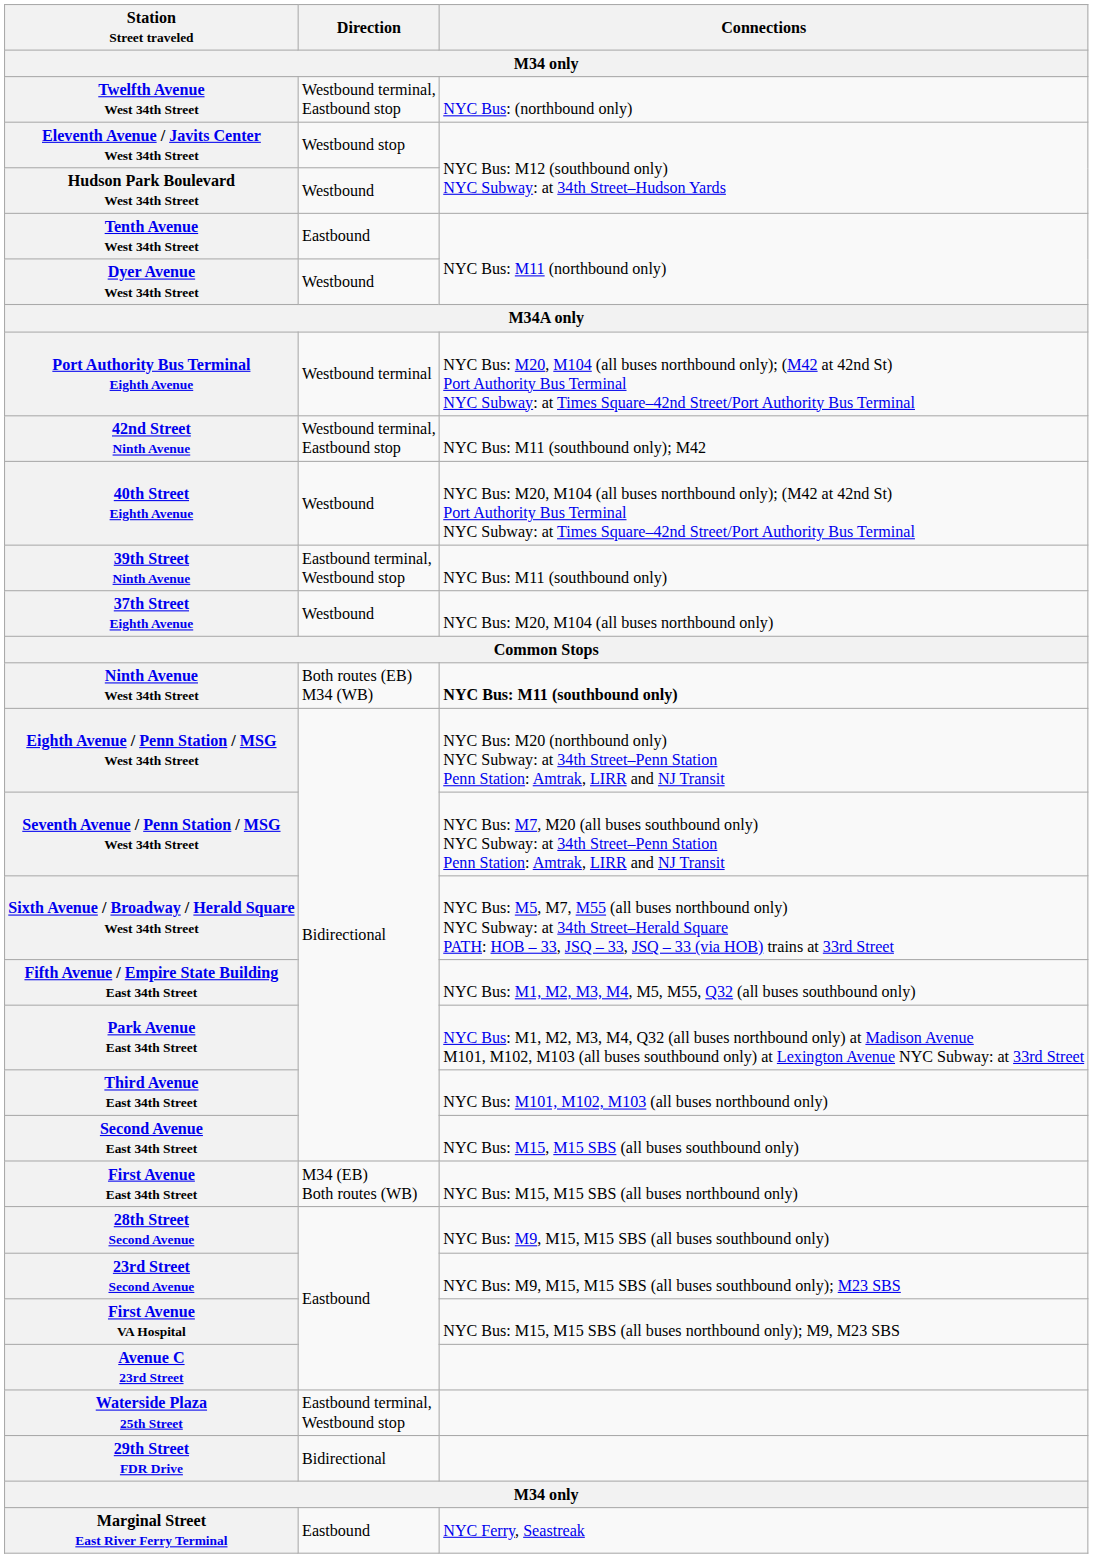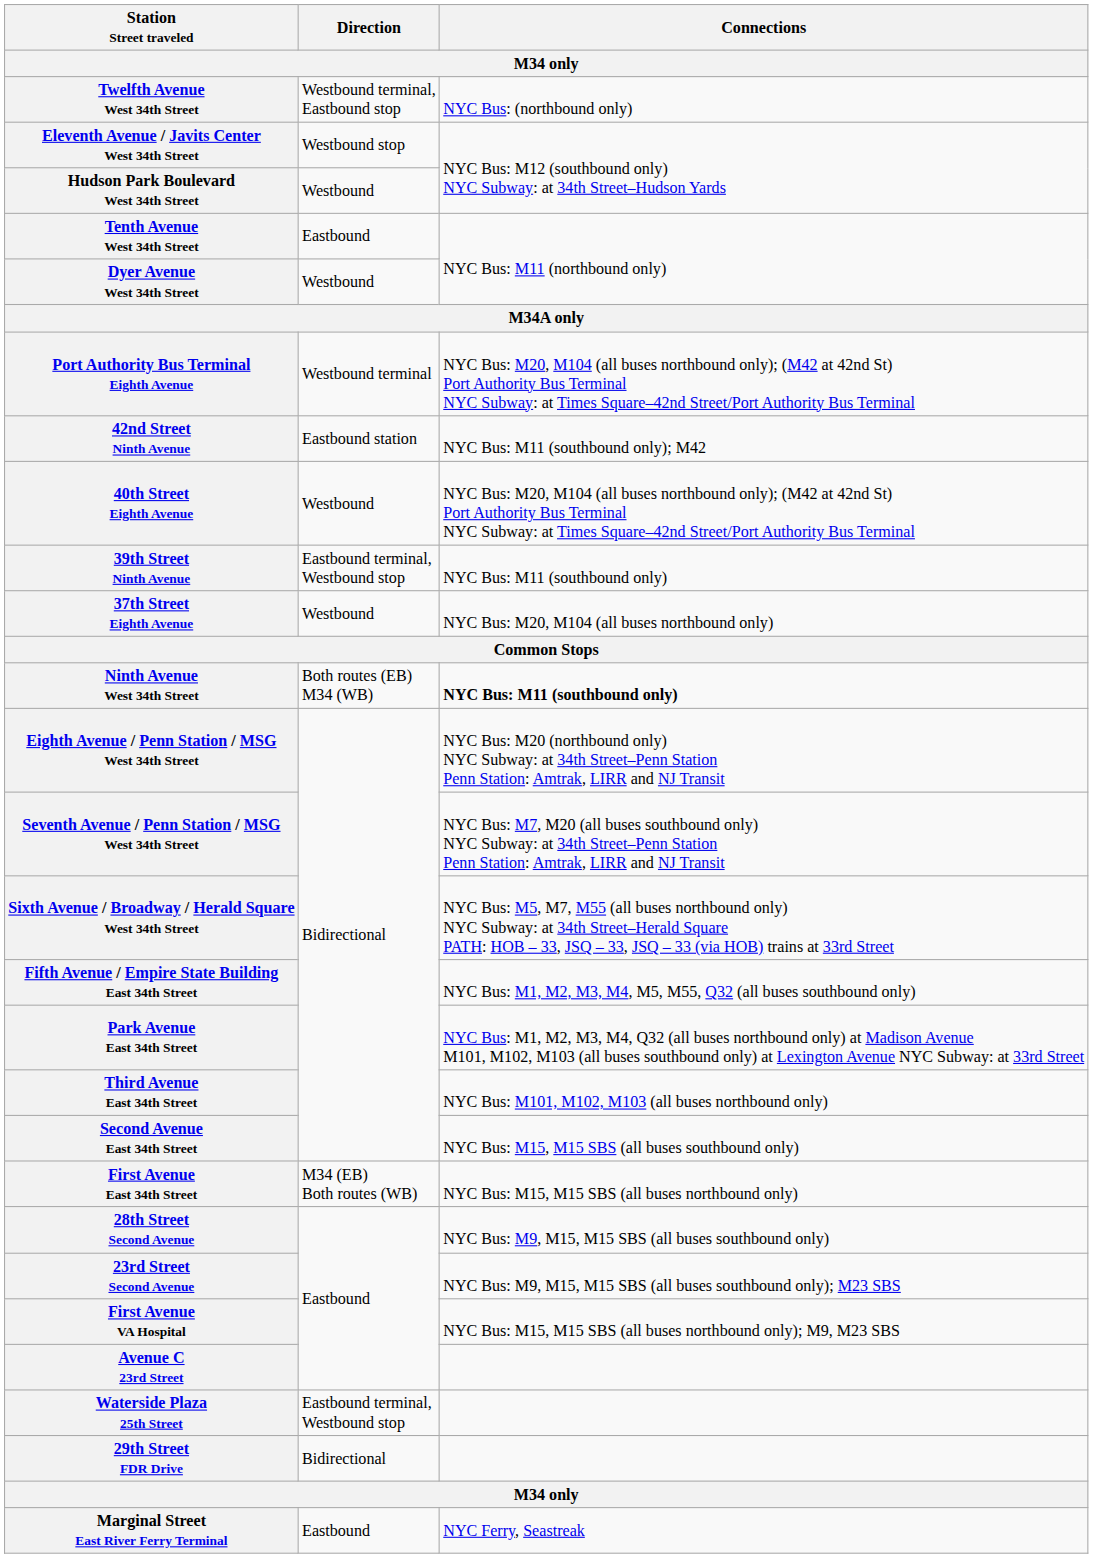 <table class="wikitable collapsible" style="font-size: 95%;">
 <tr>
 <th>Station<br><small>Street traveled</small></th>
 <th>Direction</th>
 <th>Connections</th>
 </tr>
 <tr>
 <th colspan="3">M34 only</th>
 </tr>
 <tr>
 <th><a href='#'>Twelfth Avenue</a><br><small>West 34th Street</small></th>
 <td>Westbound terminal,<br>Eastbound stop</td>
 <td><br><a href='#'>NYC Bus</a>:  (northbound only)</td>
 </tr>
 <tr>
 <th><a href='#'>Eleventh Avenue</a> / <a href='#'>Javits Center</a><br><small>West 34th Street</small></th>
 <td>Westbound stop</td>
 <td rowspan=2><br>NYC Bus: M12 (southbound only)<br><a href='#'>NYC Subway</a>:  at <a href='#'>34th Street–Hudson Yards</a></td>
 </tr>
 <tr>
 <th>Hudson Park Boulevard<br><small>West 34th Street</small></th>
 <td>Westbound</td>
 </tr>
 <tr>
 <th><a href='#'>Tenth Avenue</a><br><small>West 34th Street</small></th>
 <td>Eastbound</td>
 <td rowspan="2"><br>NYC Bus: <a href='#'>M11</a> (northbound only)</td>
 </tr>
 <tr>
 <th><a href='#'>Dyer Avenue</a><br><small>West 34th Street</small></th>
 <td>Westbound</td>
 </tr>
 <tr>
 <th colspan="3">M34A only</th>
 </tr>
 <tr>
 <th><a href='#'>Port Authority Bus Terminal</a><br><small><a href='#'>Eighth Avenue</a></small></th>
 <td>Westbound terminal</td>
 <td><br>NYC Bus: <a href='#'>M20</a>, <a href='#'>M104</a> (all buses northbound only); (<a href='#'>M42</a> at 42nd St)<br><a href='#'>Port Authority Bus Terminal</a><br><a href='#'>NYC Subway</a>:  at <a href='#'>Times Square–42nd Street/Port Authority Bus Terminal</a></td>
 </tr>
 <tr>
 <th><a href='#'>42nd Street</a><br><small><a href='#'>Ninth Avenue</a></small></th>
-<td>Westbound terminal,<br>Eastbound stop</td>
+<td>Eastbound station</td>
 <td><br>NYC Bus: M11 (southbound only); M42</td>
 </tr>
 <tr>
 <th><a href='#'>40th Street</a><br><small><a href='#'>Eighth Avenue</a></small></th>
 <td>Westbound</td>
 <td><br>NYC Bus: M20, M104 (all buses northbound only); (M42 at 42nd St)<br><a href='#'>Port Authority Bus Terminal</a><br>NYC Subway:  at <a href='#'>Times Square–42nd Street/Port Authority Bus Terminal</a></td>
 </tr>
 <tr>
 <th><a href='#'>39th Street</a><br><small><a href='#'>Ninth Avenue</a></small></th>
 <td>Eastbound terminal,<br>Westbound stop</td>
 <td><br>NYC Bus: M11 (southbound only)</td>
 </tr>
 <tr>
 <th><a href='#'>37th Street</a><br><small><a href='#'>Eighth Avenue</a></small></th>
 <td>Westbound</td>
 <td><br>NYC Bus: M20, M104 (all buses northbound only)</td>
 </tr>
 <tr>
 <th colspan="3">Common Stops</th>
 </tr>
 <tr>
 <th><a href='#'>Ninth Avenue</a><br><small>West 34th Street</small></th>
 <td>Both routes (EB)<br>M34 (WB)</td>
 <td><strong><br>NYC Bus: M11 (southbound only)</strong></td>
 </tr>
 <tr>
 <th><a href='#'>Eighth Avenue</a> / <a href='#'>Penn Station</a> / <a href='#'>MSG</a><br><small>West 34th Street</small></th>
 <td rowspan="7">Bidirectional</td>
 <td><br>NYC Bus: M20 (northbound only)<br>NYC Subway:   at <a href='#'>34th Street–Penn Station</a><br><a href='#'>Penn Station</a>: <a href='#'>Amtrak</a>, <a href='#'>LIRR</a> and <a href='#'>NJ Transit</a></td>
 </tr>
 <tr>
 <th><a href='#'>Seventh Avenue</a> / <a href='#'>Penn Station</a> / <a href='#'>MSG</a><br><small>West 34th Street</small></th>
 <td><br>NYC Bus: <a href='#'>M7</a>, M20 (all buses southbound only)<br>NYC Subway:  at <a href='#'>34th Street–Penn Station</a><br><a href='#'>Penn Station</a>: <a href='#'>Amtrak</a>, <a href='#'>LIRR</a> and <a href='#'>NJ Transit</a></td>
 </tr>
 <tr>
 <th><a href='#'>Sixth Avenue</a> / <a href='#'>Broadway</a> / <a href='#'>Herald Square</a><br><small>West 34th Street</small></th>
 <td><br>NYC Bus: <a href='#'>M5</a>, M7, <a href='#'>M55</a> (all buses northbound only)<br>NYC Subway:  at <a href='#'>34th Street–Herald Square</a><br><a href='#'>PATH</a>: <a href='#'>HOB – 33</a>, <a href='#'>JSQ – 33</a>, <a href='#'>JSQ – 33 (via HOB)</a> trains at <a href='#'>33rd Street</a></td>
 </tr>
 <tr>
 <th><a href='#'>Fifth Avenue</a> / <a href='#'>Empire State Building</a><br><small>East 34th Street</small></th>
 <td><br>NYC Bus: <a href='#'>M1, M2, M3, M4</a>, M5, M55, <a href='#'>Q32</a> (all buses southbound only)</td>
 </tr>
 <tr>
 <th><a href='#'>Park Avenue</a><br><small>East 34th Street</small></th>
 <td><br><a href='#'>NYC Bus</a>: M1, M2, M3, M4, Q32 (all buses northbound only) at <a href='#'>Madison Avenue</a><br> M101, M102, M103 (all buses southbound only) at <a href='#'>Lexington Avenue</a> NYC Subway:  at <a href='#'>33rd Street</a><br></td>
 </tr>
 <tr>
 <th><a href='#'>Third Avenue</a><br><small>East 34th Street</small></th>
 <td><br>NYC Bus: <a href='#'>M101, M102, M103</a>  (all buses northbound only)</td>
 </tr>
 <tr>
 <th><a href='#'>Second Avenue</a><br><small>East 34th Street</small></th>
 <td><br>NYC Bus: <a href='#'>M15</a>, <a href='#'>M15 SBS</a> (all buses southbound only)</td>
 </tr>
 <tr>
 <th><a href='#'>First Avenue</a><br><small>East 34th Street</small></th>
 <td>M34 (EB) <br> Both routes (WB)</td>
 <td><br>NYC Bus: M15, M15 SBS (all buses northbound only)</td>
 </tr>
 <tr>
 <th><a href='#'>28th Street</a><br><small><a href='#'>Second Avenue</a></small></th>
 <td rowspan="4">Eastbound</td>
 <td><br>NYC Bus: <a href='#'>M9</a>, M15, M15 SBS (all buses southbound only)</td>
 </tr>
 <tr>
 <th><a href='#'>23rd Street</a><br><small><a href='#'>Second Avenue</a></small></th>
 <td><br>NYC Bus: M9, M15, M15 SBS (all buses southbound only); <a href='#'>M23 SBS</a></td>
 </tr>
 <tr>
 <th><a href='#'>First Avenue</a><br><small>VA Hospital</small></th>
 <td><br>NYC Bus: M15, M15 SBS (all buses northbound only); M9, M23 SBS</td>
 </tr>
 <tr>
 <th><a href='#'>Avenue C</a><br><small><a href='#'>23rd Street</a></small></th>
 <td></td>
 </tr>
 <tr>
 <th><a href='#'>Waterside Plaza</a><br><small><a href='#'>25th Street</a></small></th>
 <td>Eastbound terminal,<br>Westbound stop</td>
 <td></td>
 </tr>
 <tr>
 <th><a href='#'>29th Street</a><br><small><a href='#'>FDR Drive</a></small></th>
 <td>Bidirectional</td>
 <td></td>
 </tr>
 <tr>
 <th colspan="3">M34 only</th>
 </tr>
 <tr>
 <th>Marginal Street<br><small><a href='#'>East River Ferry Terminal</a></small></th>
 <td>Eastbound</td>
 <td><a href='#'>NYC Ferry</a>, <a href='#'>Seastreak</a></td>
 </tr>
 </table>
